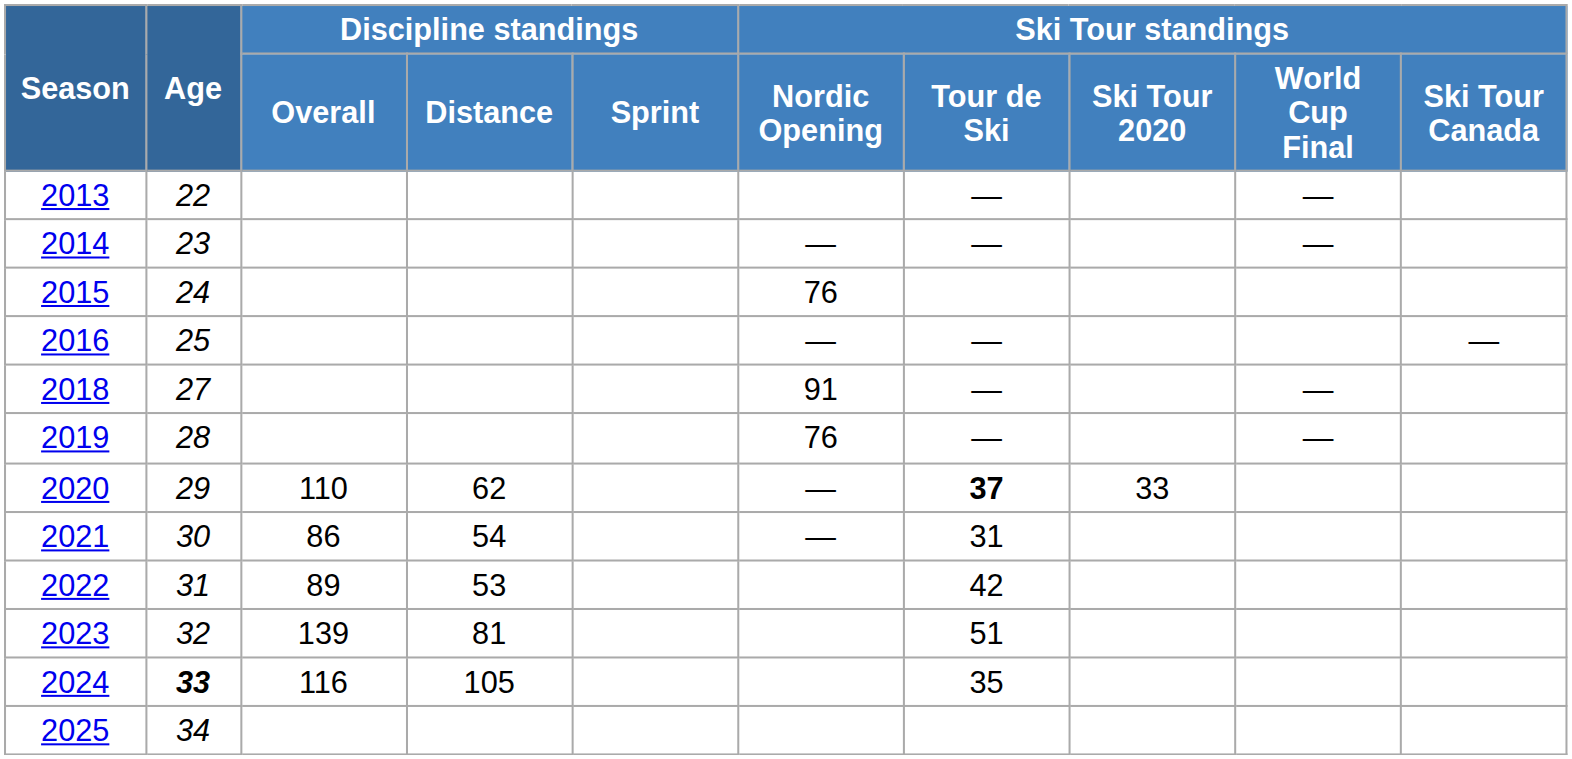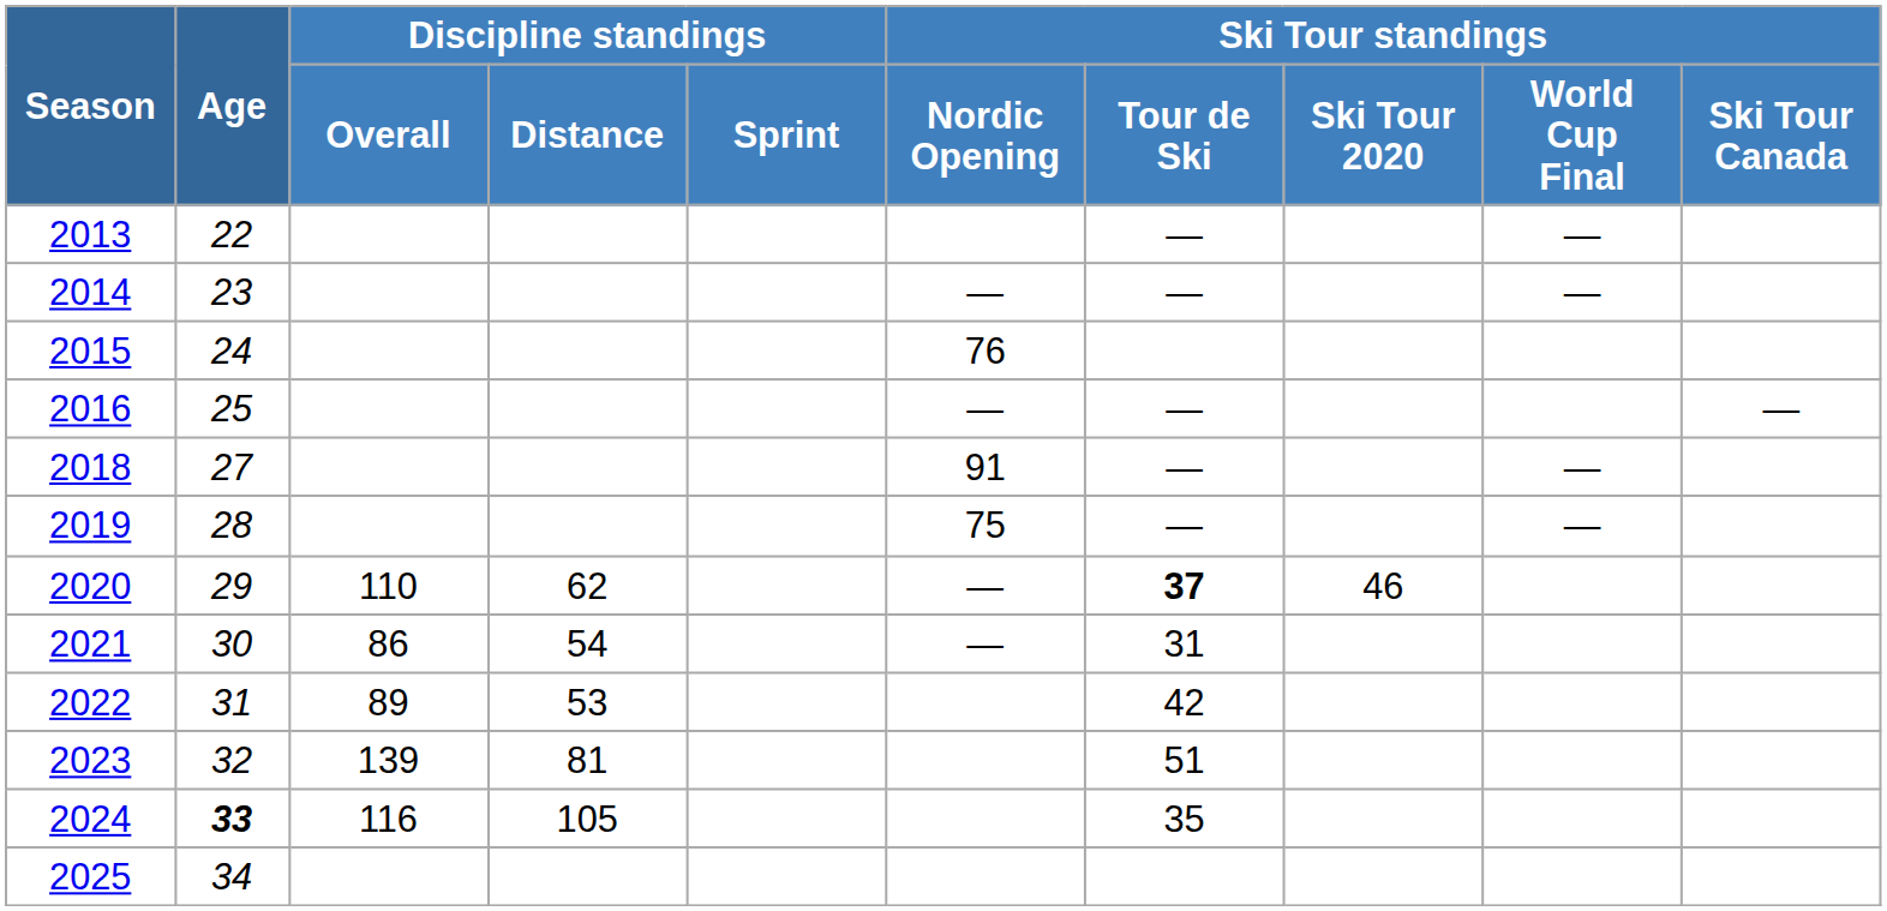 <table class="wikitable" style="font-size:95%; text-align:center; border:grey solid 1px; border-collapse:collapse; background:#ffffff;">
 <tr>
 <th style="background-color:#369; color:white; width:60px;" rowspan="2"> Season </th>
 <th style="background-color:#369; color:white; width:40px;" rowspan="2"> Age </th>
 <th style="background-color:#4180be; color:white;" colspan="3">Discipline standings</th>
 <th style="background-color:#4180be; color:white;" colspan="5">Ski Tour standings</th>
 </tr>
 <tr>
 <th style="background-color:#4180be; color:white; width:75px;">Overall</th>
 <th style="background-color:#4180be; color:white; width:75px;">Distance</th>
 <th style="background-color:#4180be; color:white; width:75px;">Sprint</th>
 <th style="background-color:#4180be; color:white; width:75px;">Nordic<br>Opening</th>
 <th style="background-color:#4180be; color:white; width:75px;">Tour de<br>Ski</th>
 <th style="background-color:#4180be; color:white; width:75px;">Ski Tour<br>2020</th>
 <th style="background-color:#4180be; color:white; width:75px;">World Cup<br>Final</th>
 <th style="background-color:#4180be; color:white; width:75px;">Ski Tour<br>Canada</th>
 </tr>
 <tr>
 <td><a href='#'>2013</a></td>
 <td><em>22</em></td>
 <td></td>
 <td></td>
 <td></td>
 <td></td>
 <td>—</td>
 <td></td>
 <td>—</td>
 <td></td>
 </tr>
 <tr>
 <td><a href='#'>2014</a></td>
 <td><em>23</em></td>
 <td></td>
 <td></td>
 <td></td>
 <td>—</td>
 <td>—</td>
 <td></td>
 <td>—</td>
 <td></td>
 </tr>
 <tr>
 <td><a href='#'>2015</a></td>
 <td><em>24</em></td>
 <td></td>
 <td></td>
 <td></td>
 <td>76</td>
 <td></td>
 <td></td>
 <td></td>
 <td></td>
 </tr>
 <tr>
 <td><a href='#'>2016</a></td>
 <td><em>25</em></td>
 <td></td>
 <td></td>
 <td></td>
 <td>—</td>
 <td>—</td>
 <td></td>
 <td></td>
 <td>—</td>
 </tr>
 <tr>
 <td><a href='#'>2018</a></td>
 <td><em>27</em></td>
 <td></td>
 <td></td>
 <td></td>
 <td>91</td>
 <td>—</td>
 <td></td>
 <td>—</td>
 <td></td>
 </tr>
 <tr>
 <td><a href='#'>2019</a></td>
 <td><em>28</em></td>
 <td></td>
 <td></td>
 <td></td>
-<td>76</td>
+<td>75</td>
 <td>—</td>
 <td></td>
 <td>—</td>
 <td></td>
 </tr>
 <tr>
 <td><a href='#'>2020</a></td>
 <td><em>29</em></td>
 <td>110</td>
 <td>62</td>
 <td></td>
 <td>—</td>
 <td><strong>37</strong></td>
-<td>33</td>
+<td>46</td>
 <td></td>
 <td></td>
 </tr>
 <tr>
 <td><a href='#'>2021</a></td>
 <td><em>30</em></td>
 <td>86</td>
 <td>54</td>
 <td></td>
 <td>—</td>
 <td>31</td>
 <td></td>
 <td></td>
 <td></td>
 </tr>
 <tr>
 <td><a href='#'>2022</a></td>
 <td><em>31</em></td>
 <td>89</td>
 <td>53</td>
 <td></td>
 <td></td>
 <td>42</td>
 <td></td>
 <td></td>
 <td></td>
 </tr>
 <tr>
 <td><a href='#'>2023</a></td>
 <td><em>32</em></td>
 <td>139</td>
 <td>81</td>
 <td></td>
 <td></td>
 <td>51</td>
 <td></td>
 <td></td>
 <td></td>
 </tr>
 <tr>
 <td><a href='#'>2024</a></td>
 <td><strong><em>33</em></strong></td>
 <td>116</td>
 <td>105</td>
 <td></td>
 <td></td>
 <td>35</td>
 <td></td>
 <td></td>
 <td></td>
 </tr>
 <tr>
 <td><a href='#'>2025</a></td>
 <td><em>34</em></td>
 <td></td>
 <td></td>
 <td></td>
 <td></td>
 <td></td>
 <td></td>
 <td></td>
 <td></td>
 </tr>
 </table>
